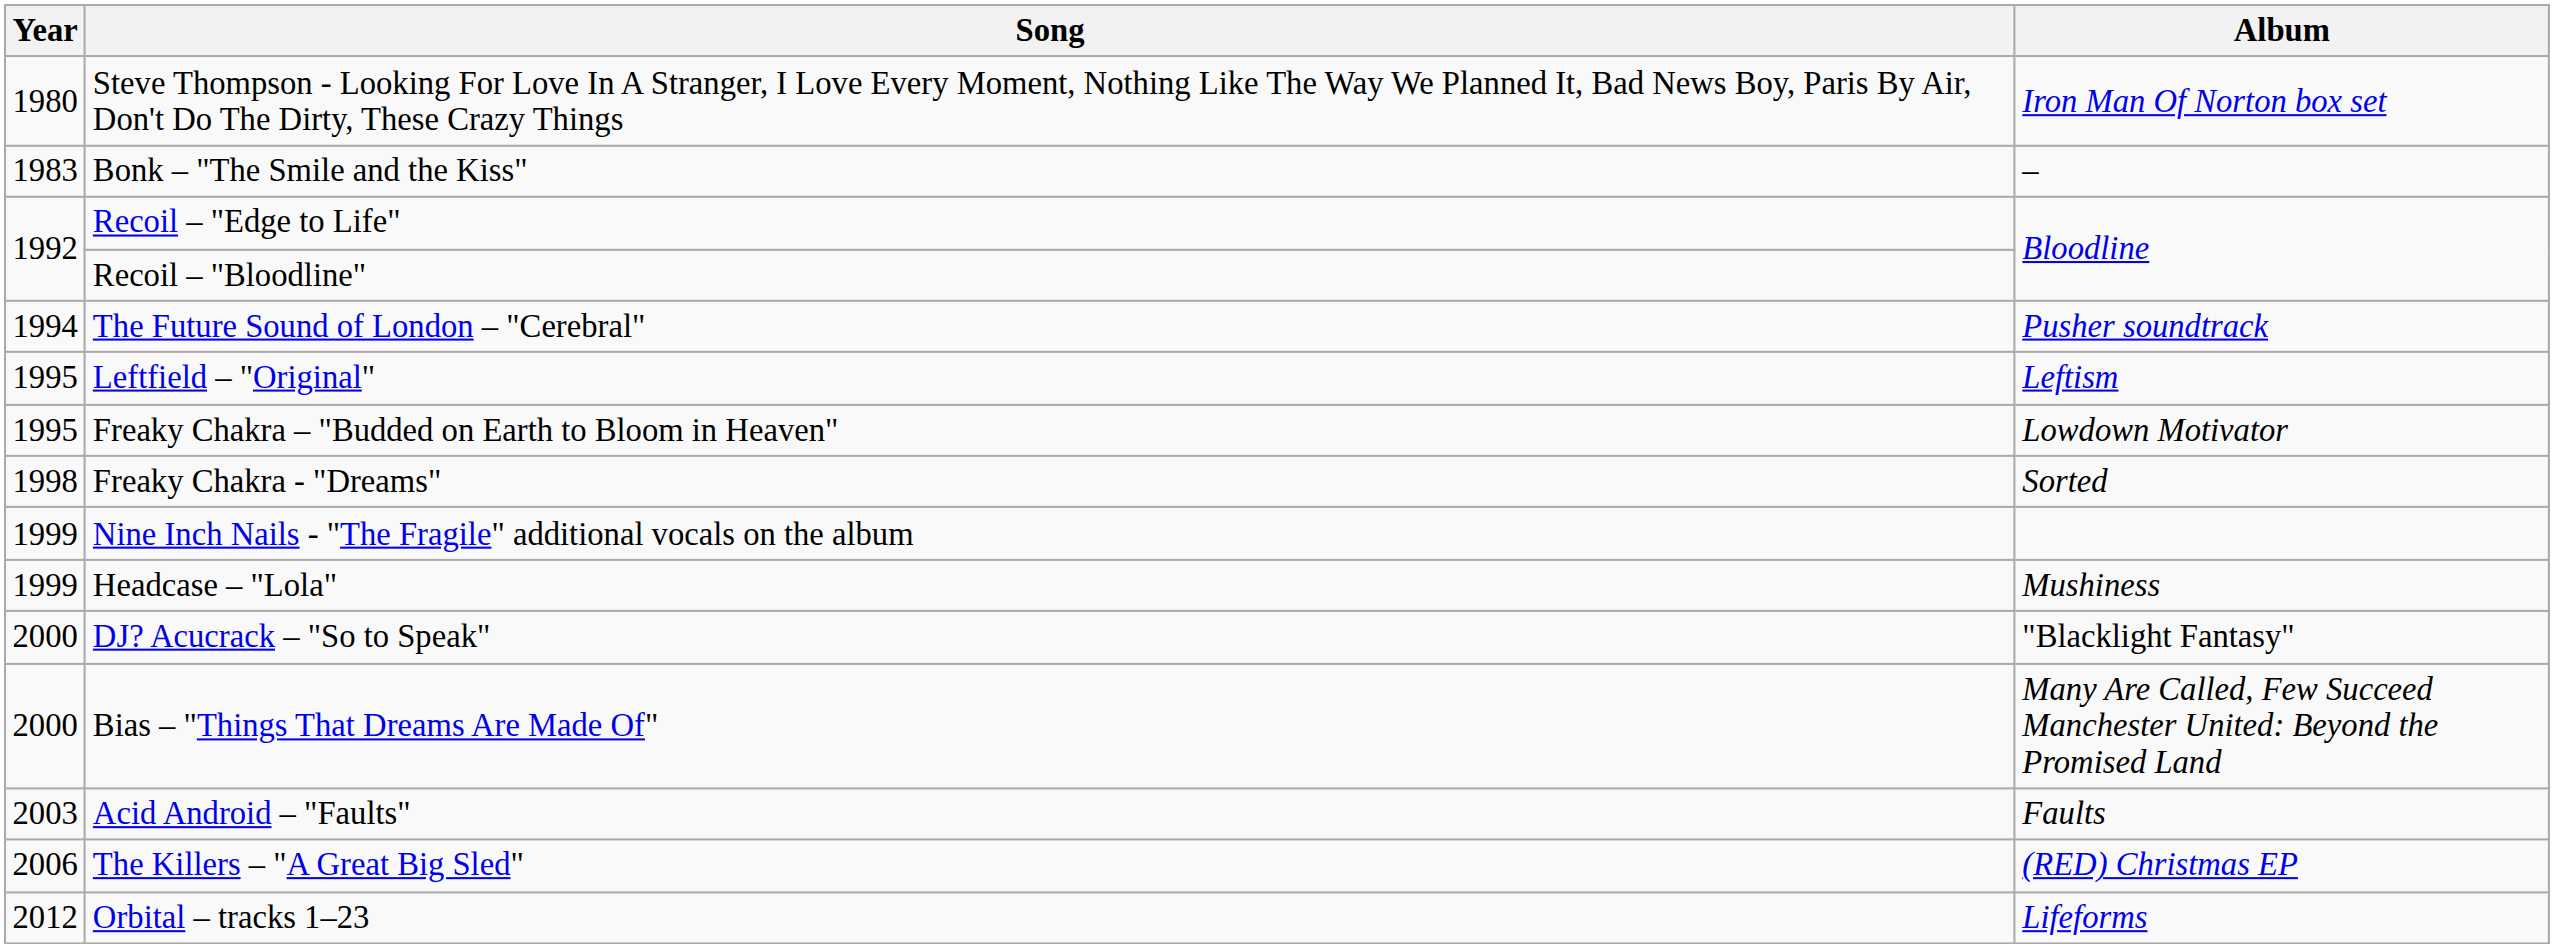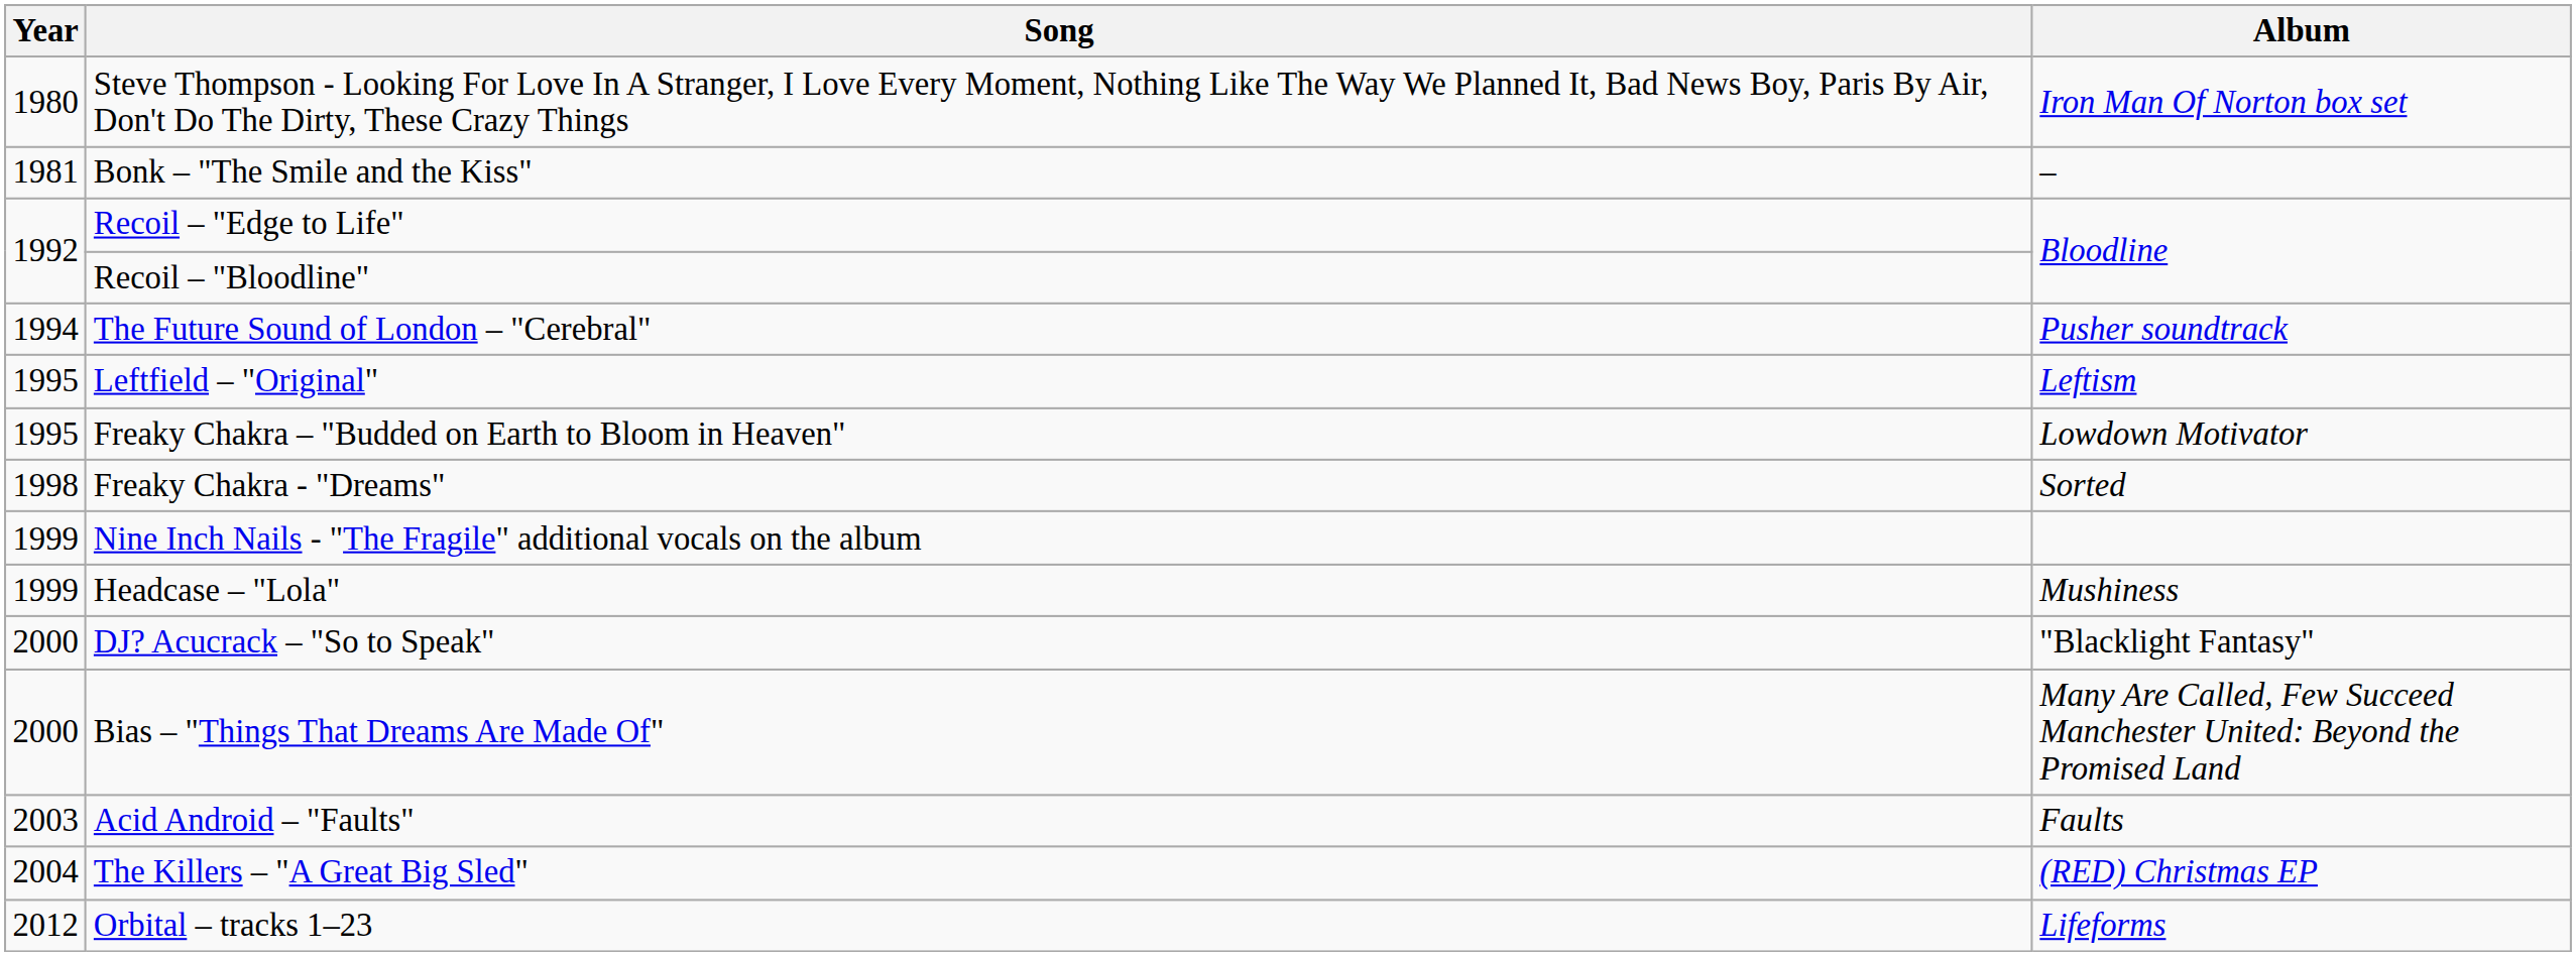 <table class="wikitable">
 <tr>
 <th>Year</th>
 <th>Song</th>
 <th>Album</th>
 </tr>
 <tr>
 <td>1980</td>
 <td>Steve Thompson - Looking For Love In A Stranger, I Love Every Moment, Nothing Like The Way We Planned It, Bad News Boy, Paris By Air, Don't Do The Dirty, These Crazy Things</td>
 <td><em><a href='#'>Iron Man Of Norton box set</a></em></td>
 </tr>
 <tr>
-<td>1983</td>
+<td>1981</td>
 <td>Bonk – "The Smile and the Kiss"</td>
 <td>–</td>
 </tr>
 <tr>
 <td rowspan="2">1992</td>
 <td><a href='#'>Recoil</a> – "Edge to Life"</td>
 <td rowspan="2"><em><a href='#'>Bloodline</a></em></td>
 </tr>
 <tr>
 <td>Recoil – "Bloodline"</td>
 </tr>
 <tr>
 <td>1994</td>
 <td><a href='#'>The Future Sound of London</a> – "Cerebral"</td>
 <td><em><a href='#'>Pusher soundtrack</a></em></td>
 </tr>
 <tr>
 <td>1995</td>
 <td><a href='#'>Leftfield</a> – "<a href='#'>Original</a>"</td>
 <td><em><a href='#'>Leftism</a></em></td>
 </tr>
 <tr>
 <td>1995</td>
 <td>Freaky Chakra – "Budded on Earth to Bloom in Heaven"</td>
 <td><em>Lowdown Motivator</em></td>
 </tr>
 <tr>
 <td>1998</td>
 <td>Freaky Chakra - "Dreams"</td>
 <td><em>Sorted</em></td>
 </tr>
 <tr>
 <td>1999</td>
 <td><a href='#'>Nine Inch Nails</a> - "<a href='#'>The Fragile</a>" additional vocals on the album</td>
 </tr>
 <tr>
 <td>1999</td>
 <td>Headcase – "Lola"</td>
 <td><em>Mushiness</em></td>
 </tr>
 <tr>
 <td>2000</td>
 <td><a href='#'>DJ? Acucrack</a> – "So to Speak"</td>
 <td>"Blacklight Fantasy"</td>
 </tr>
 <tr>
 <td>2000</td>
 <td>Bias – "<a href='#'>Things That Dreams Are Made Of</a>"</td>
 <td><em>Many Are Called, Few Succeed<br>Manchester United: Beyond the Promised Land</em></td>
 </tr>
 <tr>
 <td>2003</td>
 <td><a href='#'>Acid Android</a> – "Faults"</td>
 <td><em>Faults</em></td>
 </tr>
 <tr>
-<td>2006</td>
+<td>2004</td>
 <td><a href='#'>The Killers</a> – "<a href='#'>A Great Big Sled</a>"</td>
 <td><em><a href='#'>(RED) Christmas EP</a></em></td>
 </tr>
 <tr>
 <td>2012</td>
 <td><a href='#'>Orbital</a> – tracks 1–23</td>
 <td><em><a href='#'>Lifeforms</a></em></td>
 </tr>
 </table>
